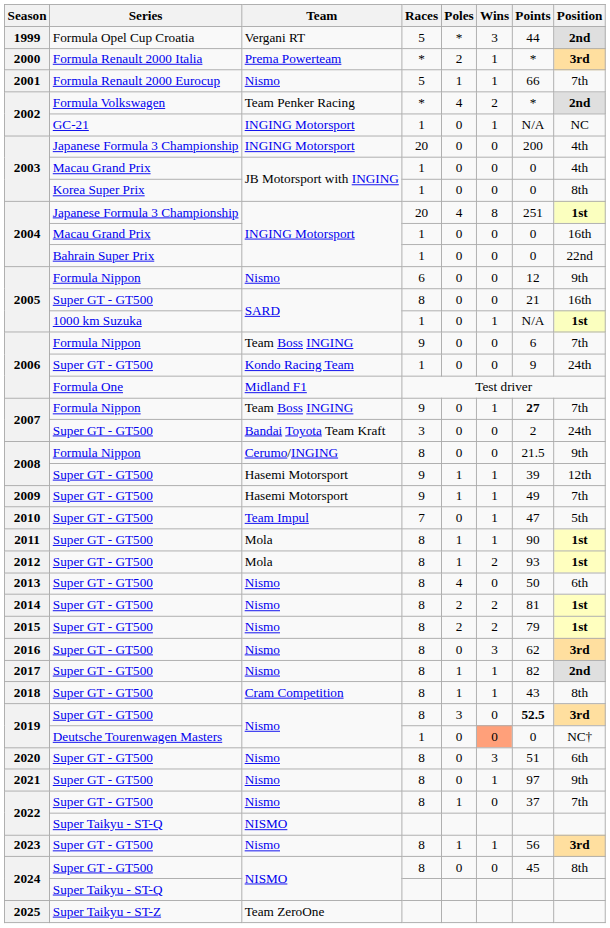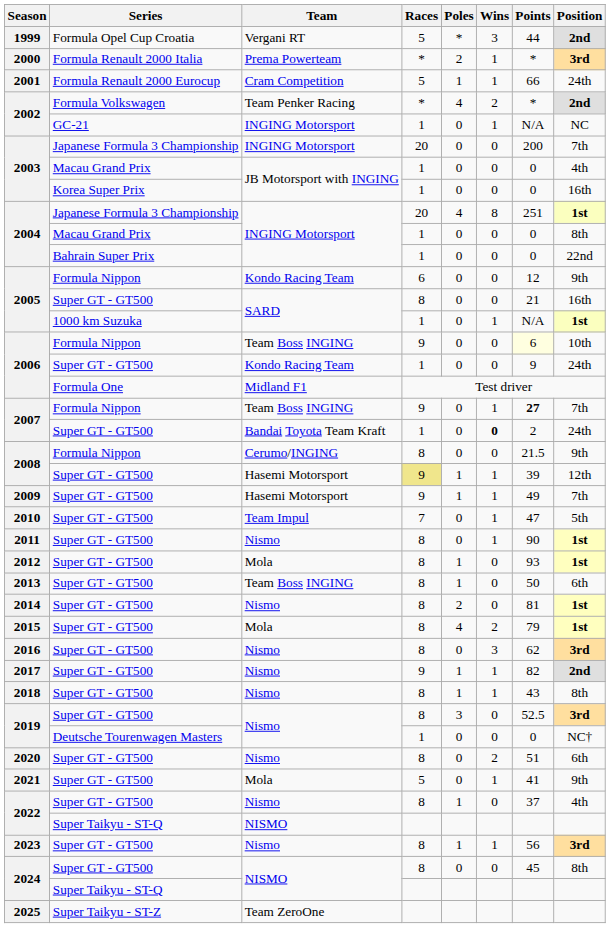 <table class="wikitable" style="font-size: 90%; text-align:center">
 <tr>
 <th><strong>Season</strong></th>
 <th><strong>Series</strong></th>
 <th><strong>Team</strong></th>
 <th><strong>Races</strong></th>
 <th><strong>Poles</strong></th>
 <th><strong>Wins</strong></th>
 <th><strong>Points</strong></th>
 <th>Position</th>
 </tr>
 <tr>
 <th align="center">1999</th>
 <td align=left>Formula Opel Cup Croatia</td>
 <td align=left>Vergani RT</td>
 <td>5</td>
 <td>*</td>
 <td>3</td>
 <td>44</td>
 <td style="background:#dfdfdf;"><strong>2nd</strong></td>
 </tr>
 <tr>
 <th align="center">2000</th>
 <td align=left><a href='#'>Formula Renault 2000 Italia</a></td>
 <td align=left><a href='#'>Prema Powerteam</a></td>
 <td>*</td>
 <td>2</td>
 <td>1</td>
 <td>*</td>
 <td style="background:#FFDF9F;"><strong>3rd</strong></td>
 </tr>
 <tr>
 <th align="center">2001</th>
 <td align=left><a href='#'>Formula Renault 2000 Eurocup</a></td>
-<td align=left><a href='#'>Nismo</a></td>
+<td align=left><a href='#'>Cram Competition</a></td>
 <td>5</td>
 <td>1</td>
 <td>1</td>
 <td>66</td>
-<td>7th</td>
+<td>24th</td>
 </tr>
 <tr>
 <th align="center" rowspan="2">2002</th>
 <td align=left><a href='#'>Formula Volkswagen</a></td>
 <td align=left>Team Penker Racing</td>
 <td>*</td>
 <td>4</td>
 <td>2</td>
 <td>*</td>
 <td style="background:#dfdfdf;"><strong>2nd</strong></td>
 </tr>
 <tr>
 <td align=left><a href='#'>GC-21</a></td>
 <td align=left><a href='#'>INGING Motorsport</a></td>
 <td>1</td>
 <td>0</td>
 <td>1</td>
 <td>N/A</td>
 <td>NC</td>
 </tr>
 <tr>
 <th align="center" rowspan="3">2003</th>
 <td align=left><a href='#'>Japanese Formula 3 Championship</a></td>
 <td align=left><a href='#'>INGING Motorsport</a></td>
 <td>20</td>
 <td>0</td>
 <td>0</td>
 <td>200</td>
-<td>4th</td>
+<td>7th</td>
 </tr>
 <tr>
 <td align=left><a href='#'>Macau Grand Prix</a></td>
 <td rowspan="2" align="left">JB Motorsport with <a href='#'>INGING</a></td>
 <td>1</td>
 <td>0</td>
 <td>0</td>
 <td>0</td>
 <td>4th</td>
 </tr>
 <tr>
 <td align=left><a href='#'>Korea Super Prix</a></td>
 <td>1</td>
 <td>0</td>
 <td>0</td>
 <td>0</td>
-<td>8th</td>
+<td>16th</td>
 </tr>
 <tr>
 <th align="center" rowspan="3">2004</th>
 <td align=left><a href='#'>Japanese Formula 3 Championship</a></td>
 <td rowspan="3" align="left"><a href='#'>INGING Motorsport</a></td>
 <td>20</td>
 <td>4</td>
 <td>8</td>
 <td>251</td>
 <td style="background:#fbffbf;"><strong>1st</strong></td>
 </tr>
 <tr>
 <td align=left><a href='#'>Macau Grand Prix</a></td>
 <td>1</td>
 <td>0</td>
 <td>0</td>
 <td>0</td>
-<td>16th</td>
+<td>8th</td>
 </tr>
 <tr>
 <td align=left><a href='#'>Bahrain Super Prix</a></td>
 <td>1</td>
 <td>0</td>
 <td>0</td>
 <td>0</td>
 <td>22nd</td>
 </tr>
 <tr>
 <th align="center" rowspan="3">2005</th>
 <td align=left><a href='#'>Formula Nippon</a></td>
-<td align=left><a href='#'>Nismo</a></td>
+<td align=left><a href='#'>Kondo Racing Team</a></td>
 <td>6</td>
 <td>0</td>
 <td>0</td>
 <td>12</td>
 <td>9th</td>
 </tr>
 <tr>
 <td align=left><a href='#'>Super GT - GT500</a></td>
 <td rowspan="2" align="left"><a href='#'>SARD</a></td>
 <td>8</td>
 <td>0</td>
 <td>0</td>
 <td>21</td>
 <td>16th</td>
 </tr>
 <tr>
 <td align=left><a href='#'>1000 km Suzuka</a></td>
 <td>1</td>
 <td>0</td>
 <td>1</td>
 <td>N/A</td>
 <td style="background:#fbffbf;"><strong>1st</strong></td>
 </tr>
 <tr>
 <th align="center" rowspan="3">2006</th>
 <td align=left><a href='#'>Formula Nippon</a></td>
 <td align=left>Team <a href='#'>Boss</a> <a href='#'>INGING</a></td>
 <td>9</td>
 <td>0</td>
 <td>0</td>
-<td>6</td>
-<td>7th</td>
+<td style="background: lightyellow;">6</td>
+<td>10th</td>
 </tr>
 <tr>
 <td align=left><a href='#'>Super GT - GT500</a></td>
 <td align=left><a href='#'>Kondo Racing Team</a></td>
 <td>1</td>
 <td>0</td>
 <td>0</td>
 <td>9</td>
 <td>24th</td>
 </tr>
 <tr>
 <td align=left><a href='#'>Formula One</a></td>
 <td align=left><a href='#'>Midland F1</a></td>
 <td colspan="5" align="center">Test driver</td>
 </tr>
 <tr>
 <th align="center" rowspan="2">2007</th>
 <td align=left><a href='#'>Formula Nippon</a></td>
 <td align=left>Team <a href='#'>Boss</a> <a href='#'>INGING</a></td>
 <td>9</td>
 <td>0</td>
 <td>1</td>
 <td><strong>27</strong></td>
 <td>7th</td>
 </tr>
 <tr>
 <td align=left><a href='#'>Super GT - GT500</a></td>
 <td align=left><a href='#'>Bandai</a> <a href='#'>Toyota</a> Team Kraft</td>
-<td>3</td>
+<td>1</td>
 <td>0</td>
-<td>0</td>
+<td><strong>0</strong></td>
 <td>2</td>
 <td>24th</td>
 </tr>
 <tr>
 <th align="center" rowspan="2">2008</th>
 <td align=left><a href='#'>Formula Nippon</a></td>
 <td align=left><a href='#'>Cerumo</a>/<a href='#'>INGING</a></td>
 <td>8</td>
 <td>0</td>
 <td>0</td>
 <td>21.5</td>
 <td>9th</td>
 </tr>
 <tr>
 <td align=left><a href='#'>Super GT - GT500</a></td>
 <td align=left>Hasemi Motorsport</td>
-<td>9</td>
+<td style="background: khaki;">9</td>
 <td>1</td>
 <td>1</td>
 <td>39</td>
 <td>12th</td>
 </tr>
 <tr>
 <th align="center">2009</th>
 <td align=left><a href='#'>Super GT - GT500</a></td>
 <td align=left>Hasemi Motorsport</td>
 <td>9</td>
 <td>1</td>
 <td>1</td>
 <td>49</td>
 <td>7th</td>
 </tr>
 <tr>
 <th align="center">2010</th>
 <td align=left><a href='#'>Super GT - GT500</a></td>
 <td align=left><a href='#'>Team Impul</a></td>
 <td>7</td>
 <td>0</td>
 <td>1</td>
 <td>47</td>
 <td>5th</td>
 </tr>
 <tr>
 <th align="center">2011</th>
 <td align=left><a href='#'>Super GT - GT500</a></td>
-<td align=left>Mola</td>
+<td align=left><a href='#'>Nismo</a></td>
 <td>8</td>
-<td>1</td>
+<td>0</td>
 <td>1</td>
 <td>90</td>
 <td style="background:#ffffbf;"><strong>1st</strong></td>
 </tr>
 <tr>
 <th align="center">2012</th>
 <td align=left><a href='#'>Super GT - GT500</a></td>
 <td align=left>Mola</td>
 <td>8</td>
 <td>1</td>
-<td>2</td>
+<td>0</td>
 <td>93</td>
 <td style="background:#ffffbf;"><strong>1st</strong></td>
 </tr>
 <tr>
 <th align="center">2013</th>
 <td align=left><a href='#'>Super GT - GT500</a></td>
-<td align=left><a href='#'>Nismo</a></td>
+<td align=left>Team <a href='#'>Boss</a> <a href='#'>INGING</a></td>
 <td>8</td>
-<td>4</td>
+<td>1</td>
 <td>0</td>
 <td>50</td>
 <td>6th</td>
 </tr>
 <tr>
 <th align="center">2014</th>
 <td align=left><a href='#'>Super GT - GT500</a></td>
 <td align=left><a href='#'>Nismo</a></td>
 <td>8</td>
 <td>2</td>
-<td>2</td>
+<td>0</td>
 <td>81</td>
 <td style="background:#ffffbf;"><strong>1st</strong></td>
 </tr>
 <tr>
 <th align="center">2015</th>
 <td align=left><a href='#'>Super GT - GT500</a></td>
-<td align=left><a href='#'>Nismo</a></td>
+<td align=left>Mola</td>
 <td>8</td>
-<td>2</td>
+<td>4</td>
 <td>2</td>
 <td>79</td>
 <td style="background:#ffffbf;"><strong>1st</strong></td>
 </tr>
 <tr>
 <th align="center">2016</th>
 <td align=left><a href='#'>Super GT - GT500</a></td>
 <td align=left><a href='#'>Nismo</a></td>
 <td>8</td>
 <td>0</td>
 <td>3</td>
 <td>62</td>
 <td style="background:#FFDF9F;"><strong>3rd</strong></td>
 </tr>
 <tr>
 <th align="center">2017</th>
 <td align=left><a href='#'>Super GT - GT500</a></td>
 <td align=left><a href='#'>Nismo</a></td>
-<td>8</td>
+<td>9</td>
 <td>1</td>
 <td>1</td>
 <td>82</td>
 <td style="background:#DFDFDF;"><strong>2nd</strong></td>
 </tr>
 <tr>
 <th align="center">2018</th>
 <td align=left><a href='#'>Super GT - GT500</a></td>
-<td align=left><a href='#'>Cram Competition</a></td>
+<td align=left><a href='#'>Nismo</a></td>
 <td>8</td>
 <td>1</td>
 <td>1</td>
 <td>43</td>
 <td>8th</td>
 </tr>
 <tr>
 <th align="center" rowspan=2>2019</th>
 <td align=left><a href='#'>Super GT - GT500</a></td>
 <td align=left rowspan=2><a href='#'>Nismo</a></td>
 <td>8</td>
 <td>3</td>
 <td>0</td>
-<td><strong>52.5</strong></td>
+<td>52.5</td>
 <td style="background:#FFDF9F;"><strong>3rd</strong></td>
 </tr>
 <tr>
 <td align=left><a href='#'>Deutsche Tourenwagen Masters</a></td>
 <td>1</td>
 <td>0</td>
-<td style="background: lightsalmon;">0</td>
+<td>0</td>
 <td>0</td>
 <td>NC†</td>
 </tr>
 <tr>
 <th align="center">2020</th>
 <td align=left><a href='#'>Super GT - GT500</a></td>
 <td align=left><a href='#'>Nismo</a></td>
 <td>8</td>
 <td>0</td>
-<td>3</td>
+<td>2</td>
 <td>51</td>
 <td>6th</td>
 </tr>
 <tr>
 <th align="center">2021</th>
 <td align=left><a href='#'>Super GT - GT500</a></td>
-<td align=left><a href='#'>Nismo</a></td>
-<td>8</td>
+<td align=left>Mola</td>
+<td>5</td>
 <td>0</td>
 <td>1</td>
-<td>97</td>
+<td>41</td>
 <td>9th</td>
 </tr>
 <tr>
 <th rowspan="2" align="center">2022</th>
 <td align=left><a href='#'>Super GT - GT500</a></td>
 <td align=left><a href='#'>Nismo</a></td>
 <td>8</td>
 <td>1</td>
 <td>0</td>
 <td>37</td>
-<td>7th</td>
+<td>4th</td>
 </tr>
 <tr>
 <td align=left><a href='#'>Super Taikyu - ST-Q</a></td>
 <td align=left><a href='#'>NISMO</a></td>
 <td></td>
 <td></td>
 <td></td>
 <td></td>
 <td></td>
 </tr>
 <tr>
 <th align="center">2023</th>
 <td align=left><a href='#'>Super GT - GT500</a></td>
 <td align=left><a href='#'>Nismo</a></td>
 <td>8</td>
 <td>1</td>
 <td>1</td>
 <td>56</td>
 <td style="background:#FFDF9F;"><strong>3rd</strong></td>
 </tr>
 <tr>
 <th rowspan="2">2024</th>
 <td align=left><a href='#'>Super GT - GT500</a></td>
 <td rowspan="2" align="left"><a href='#'>NISMO</a></td>
 <td>8</td>
 <td>0</td>
 <td>0</td>
 <td>45</td>
 <td>8th</td>
 </tr>
 <tr>
 <td align=left><a href='#'>Super Taikyu - ST-Q</a></td>
 <td></td>
 <td></td>
 <td></td>
 <td></td>
 <td></td>
 </tr>
 <tr>
 <th>2025</th>
 <td align="left"><a href='#'>Super Taikyu - ST-Z</a></td>
 <td align="left">Team ZeroOne</td>
 <td></td>
 <td></td>
 <td></td>
 <td></td>
 <td></td>
 </tr>
 </table>
